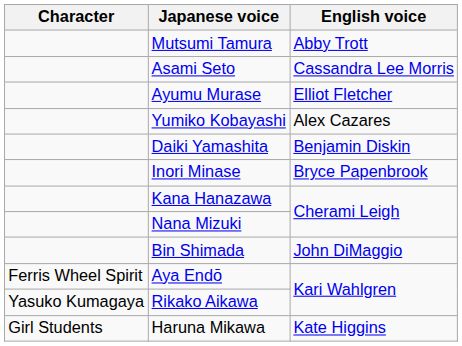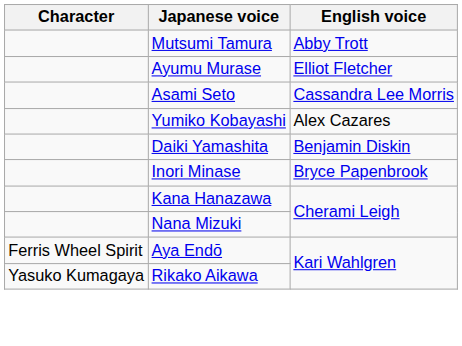 <table class="wikitable">
 <tr>
 <th>Character</th>
 <th>Japanese voice</th>
 <th>English voice</th>
 </tr>
 <tr>
 <td></td>
 <td><a href='#'>Mutsumi Tamura</a></td>
 <td><a href='#'>Abby Trott</a></td>
 </tr>
 <tr>
 <td></td>
-<td><a href='#'>Asami Seto</a></td>
-<td><a href='#'>Cassandra Lee Morris</a></td>
+<td><a href='#'>Ayumu Murase</a></td>
+<td><a href='#'>Elliot Fletcher</a></td>
 </tr>
 <tr>
 <td></td>
-<td><a href='#'>Ayumu Murase</a></td>
-<td><a href='#'>Elliot Fletcher</a></td>
+<td><a href='#'>Asami Seto</a></td>
+<td><a href='#'>Cassandra Lee Morris</a></td>
 </tr>
 <tr>
 <td></td>
 <td><a href='#'>Yumiko Kobayashi</a></td>
 <td>Alex Cazares</td>
 </tr>
 <tr>
 <td></td>
 <td><a href='#'>Daiki Yamashita</a></td>
 <td><a href='#'>Benjamin Diskin</a></td>
 </tr>
 <tr>
 <td></td>
 <td><a href='#'>Inori Minase</a></td>
 <td><a href='#'>Bryce Papenbrook</a></td>
 </tr>
 <tr>
 <td></td>
 <td><a href='#'>Kana Hanazawa</a></td>
 <td rowspan="2"><a href='#'>Cherami Leigh</a></td>
 </tr>
 <tr>
 <td></td>
 <td><a href='#'>Nana Mizuki</a></td>
 </tr>
 <tr>
-<td></td>
-<td><a href='#'>Bin Shimada</a></td>
-<td><a href='#'>John DiMaggio</a></td>
-</tr>
-<tr>
 <td>Ferris Wheel Spirit</td>
 <td><a href='#'>Aya Endō</a></td>
 <td rowspan="2"><a href='#'>Kari Wahlgren</a></td>
 </tr>
 <tr>
 <td>Yasuko Kumagaya</td>
 <td><a href='#'>Rikako Aikawa</a></td>
 </tr>
-<tr>
-<td>Girl Students</td>
-<td>Haruna Mikawa</td>
-<td><a href='#'>Kate Higgins</a></td>
-</tr>
 </table>
